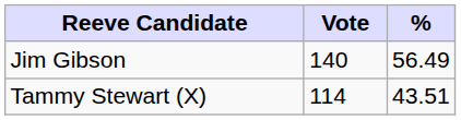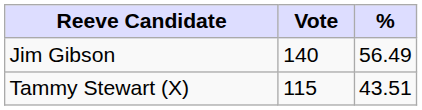 <table class="wikitable">
 <tr>
 <th style="background:#ddf; width:200px;">Reeve Candidate</th>
 <th style="background:#ddf; width:50px;">Vote</th>
 <th style="background:#ddf; width:30px;">%</th>
 </tr>
 <tr>
 <td>Jim Gibson</td>
 <td>140</td>
 <td>56.49</td>
 </tr>
 <tr>
 <td>Tammy Stewart (X)</td>
-<td>114</td>
+<td>115</td>
 <td>43.51</td>
 </tr>
 </table>
